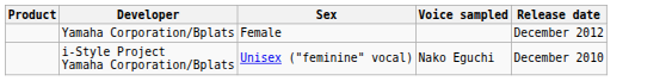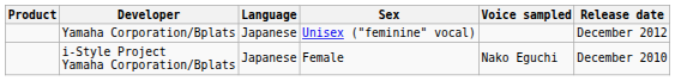 <table class="wikitable sortable">
 <tr>
 <th>Product</th>
 <th>Developer</th>
+<th>Language</th>
 <th>Sex</th>
 <th>Voice sampled</th>
 <th>Release date</th>
 </tr>
 <tr>
 <td></td>
 <td>Yamaha Corporation/Bplats</td>
-<td>Female</td>
+<td>Japanese</td>
+<td><a href='#'>Unisex</a> ("feminine" vocal)</td>
 <td></td>
 <td>December 2012</td>
 </tr>
 <tr>
 <td></td>
 <td>i-Style Project<br>Yamaha Corporation/Bplats</td>
-<td><a href='#'>Unisex</a> ("feminine" vocal)</td>
+<td>Japanese</td>
+<td>Female</td>
 <td>Nako Eguchi</td>
 <td>December 2010</td>
 </tr>
 </table>
